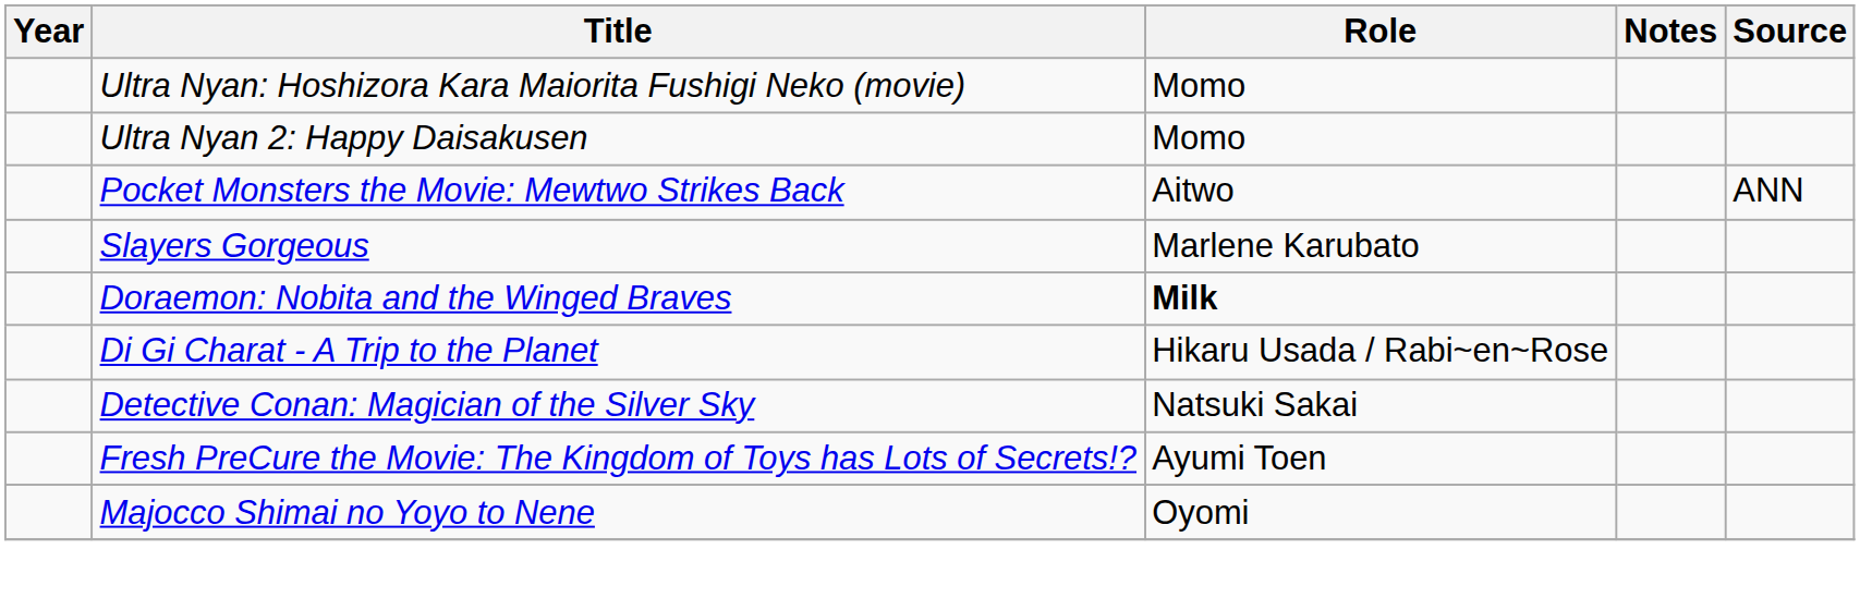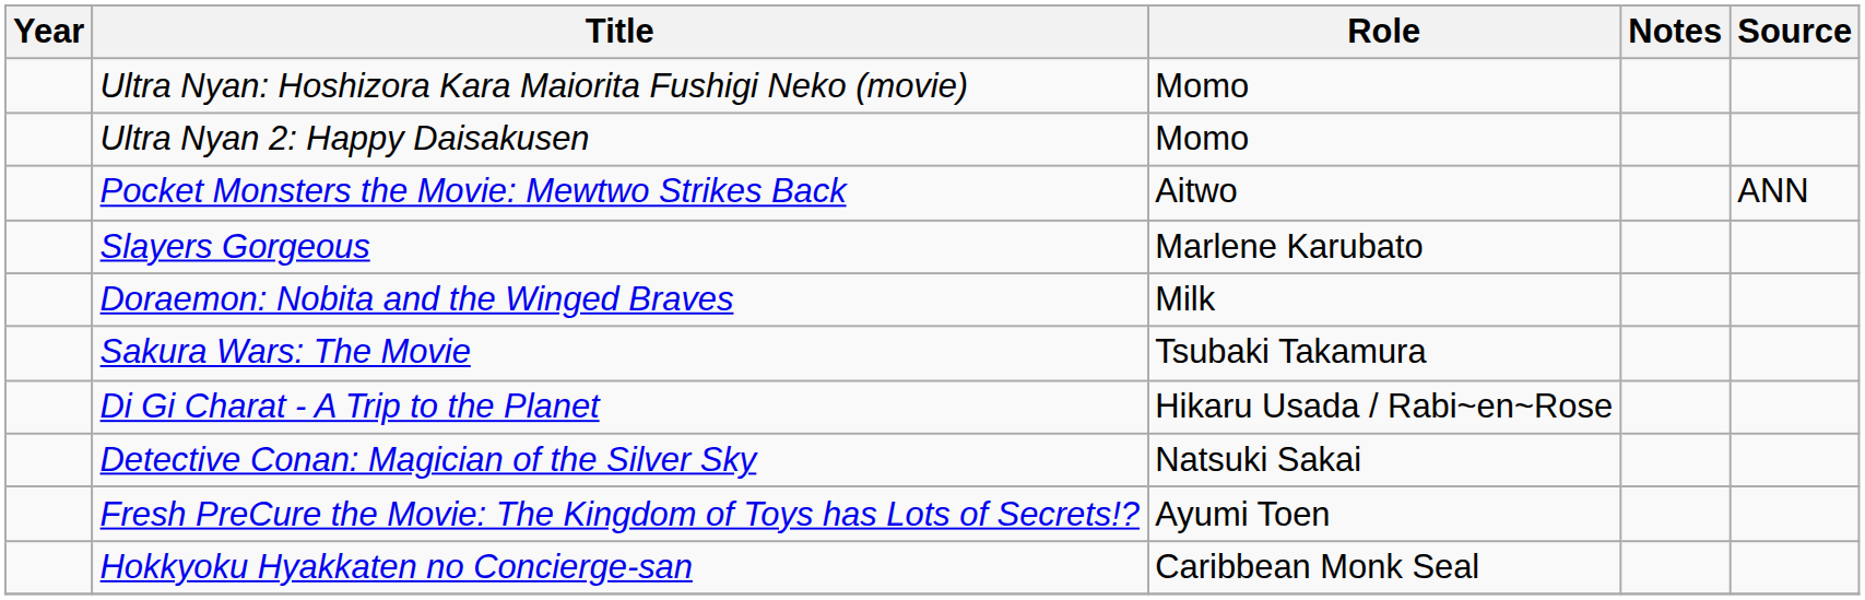 <table class="wikitable sortable plainrowheaders">
 <tr>
 <th>Year</th>
 <th>Title</th>
 <th>Role</th>
 <th class="unsortable">Notes</th>
 <th class="unsortable">Source</th>
 </tr>
 <tr>
 <td></td>
 <td><em>Ultra Nyan: Hoshizora Kara Maiorita Fushigi Neko (movie)</em></td>
 <td>Momo</td>
 <td></td>
 <td></td>
 </tr>
 <tr>
 <td></td>
 <td><em>Ultra Nyan 2: Happy Daisakusen</em></td>
 <td>Momo</td>
 <td></td>
 <td></td>
 </tr>
 <tr>
 <td></td>
 <td><em><a href='#'>Pocket Monsters the Movie: Mewtwo Strikes Back</a></em></td>
 <td>Aitwo</td>
 <td></td>
 <td>ANN</td>
 </tr>
 <tr>
 <td></td>
 <td><em><a href='#'>Slayers Gorgeous</a></em></td>
 <td>Marlene Karubato</td>
 <td></td>
 <td></td>
 </tr>
 <tr>
 <td></td>
 <td><em><a href='#'>Doraemon: Nobita and the Winged Braves</a></em></td>
-<td><strong>Milk</strong></td>
+<td>Milk</td>
+<td></td>
+<td></td>
+</tr>
+<tr>
+<td></td>
+<td><em><a href='#'>Sakura Wars: The Movie</a></em></td>
+<td>Tsubaki Takamura</td>
 <td></td>
 <td></td>
 </tr>
 <tr>
 <td></td>
 <td><em><a href='#'>Di Gi Charat - A Trip to the Planet</a></em></td>
 <td>Hikaru Usada / Rabi~en~Rose</td>
 <td></td>
 <td></td>
 </tr>
 <tr>
 <td></td>
 <td><em><a href='#'>Detective Conan: Magician of the Silver Sky</a></em></td>
 <td>Natsuki Sakai</td>
 <td></td>
 <td></td>
 </tr>
 <tr>
 <td></td>
 <td><em><a href='#'>Fresh PreCure the Movie: The Kingdom of Toys has Lots of Secrets!?</a></em></td>
 <td>Ayumi Toen</td>
 <td></td>
 <td></td>
 </tr>
 <tr>
 <td></td>
-<td><em><a href='#'>Majocco Shimai no Yoyo to Nene</a></em></td>
-<td>Oyomi</td>
+<td><em><a href='#'>Hokkyoku Hyakkaten no Concierge-san</a></em></td>
+<td>Caribbean Monk Seal</td>
 <td></td>
 <td></td>
 </tr>
 <tr>
 </tr>
 </table>
